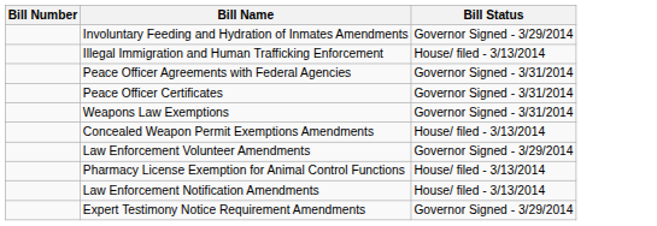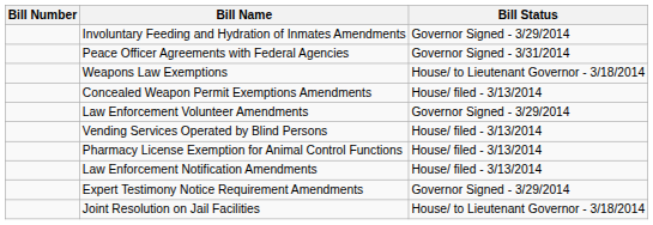 <table class="wikitable">
 <tr>
 <th>Bill Number</th>
 <th>Bill Name</th>
 <th>Bill Status</th>
 </tr>
 <tr>
 <td></td>
 <td>Involuntary Feeding and Hydration of Inmates Amendments</td>
 <td>Governor Signed - 3/29/2014</td>
 </tr>
 <tr>
 <td></td>
-<td>Illegal Immigration and Human Trafficking Enforcement</td>
-<td>House/ filed - 3/13/2014</td>
-</tr>
-<tr>
-<td></td>
 <td>Peace Officer Agreements with Federal Agencies</td>
 <td>Governor Signed - 3/31/2014</td>
 </tr>
 <tr>
 <td></td>
-<td>Peace Officer Certificates</td>
-<td>Governor Signed - 3/31/2014</td>
-</tr>
-<tr>
-<td></td>
 <td>Weapons Law Exemptions</td>
-<td>Governor Signed - 3/31/2014</td>
+<td>House/ to Lieutenant Governor - 3/18/2014</td>
 </tr>
 <tr>
 <td></td>
 <td>Concealed Weapon Permit Exemptions Amendments</td>
 <td>House/ filed - 3/13/2014</td>
 </tr>
 <tr>
 <td></td>
 <td>Law Enforcement Volunteer Amendments</td>
 <td>Governor Signed - 3/29/2014</td>
+</tr>
+<tr>
+<td></td>
+<td>Vending Services Operated by Blind Persons</td>
+<td>House/ filed - 3/13/2014</td>
 </tr>
 <tr>
 <td></td>
 <td>Pharmacy License Exemption for Animal Control Functions</td>
 <td>House/ filed - 3/13/2014</td>
 </tr>
 <tr>
 <td></td>
 <td>Law Enforcement Notification Amendments</td>
 <td>House/ filed - 3/13/2014</td>
 </tr>
 <tr>
 <td></td>
 <td>Expert Testimony Notice Requirement Amendments</td>
 <td>Governor Signed - 3/29/2014</td>
 </tr>
+<tr>
+<td></td>
+<td>Joint Resolution on Jail Facilities</td>
+<td>House/ to Lieutenant Governor - 3/18/2014</td>
+</tr>
 </table>
